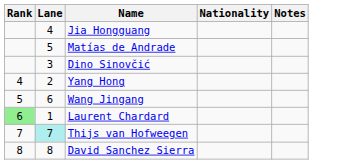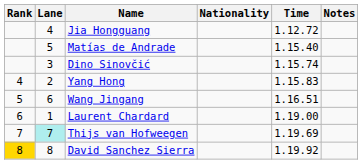 <table class="wikitable sortable" style="text-align:center">
 <tr>
 <th>Rank</th>
 <th>Lane</th>
 <th>Name</th>
 <th>Nationality</th>
+<th>Time</th>
 <th>Notes</th>
 </tr>
 <tr>
 <td></td>
 <td>4</td>
 <td align=left><a href='#'>Jia Hongguang</a></td>
 <td align=left></td>
+<td>1.12.72</td>
 <td></td>
 </tr>
 <tr>
 <td></td>
 <td>5</td>
 <td align=left><a href='#'>Matías de Andrade</a></td>
 <td align=left></td>
+<td>1.15.40</td>
 <td></td>
 </tr>
 <tr>
 <td></td>
 <td>3</td>
 <td align=left><a href='#'>Dino Sinovčić</a></td>
 <td align=left></td>
+<td>1.15.74</td>
 <td></td>
 </tr>
 <tr>
 <td>4</td>
 <td>2</td>
 <td align=left><a href='#'>Yang Hong</a></td>
 <td align=left></td>
+<td>1.15.83</td>
 <td></td>
 </tr>
 <tr>
 <td>5</td>
 <td>6</td>
 <td align=left><a href='#'>Wang Jingang</a></td>
 <td align=left></td>
+<td>1.16.51</td>
 <td></td>
 </tr>
 <tr>
-<td style="background: lightgreen;">6</td>
+<td>6</td>
 <td>1</td>
 <td align=left><a href='#'>Laurent Chardard</a></td>
 <td align=left></td>
+<td>1.19.00</td>
 <td></td>
 </tr>
 <tr>
 <td>7</td>
 <td style="background: paleturquoise;">7</td>
 <td align=left><a href='#'>Thijs van Hofweegen</a></td>
 <td align=left></td>
+<td>1.19.69</td>
 <td></td>
 </tr>
 <tr>
-<td>8</td>
+<td style="background: gold;">8</td>
 <td>8</td>
 <td align=left><a href='#'>David Sanchez Sierra</a></td>
 <td align=left></td>
+<td>1.19.92</td>
 <td></td>
 </tr>
 </table>
